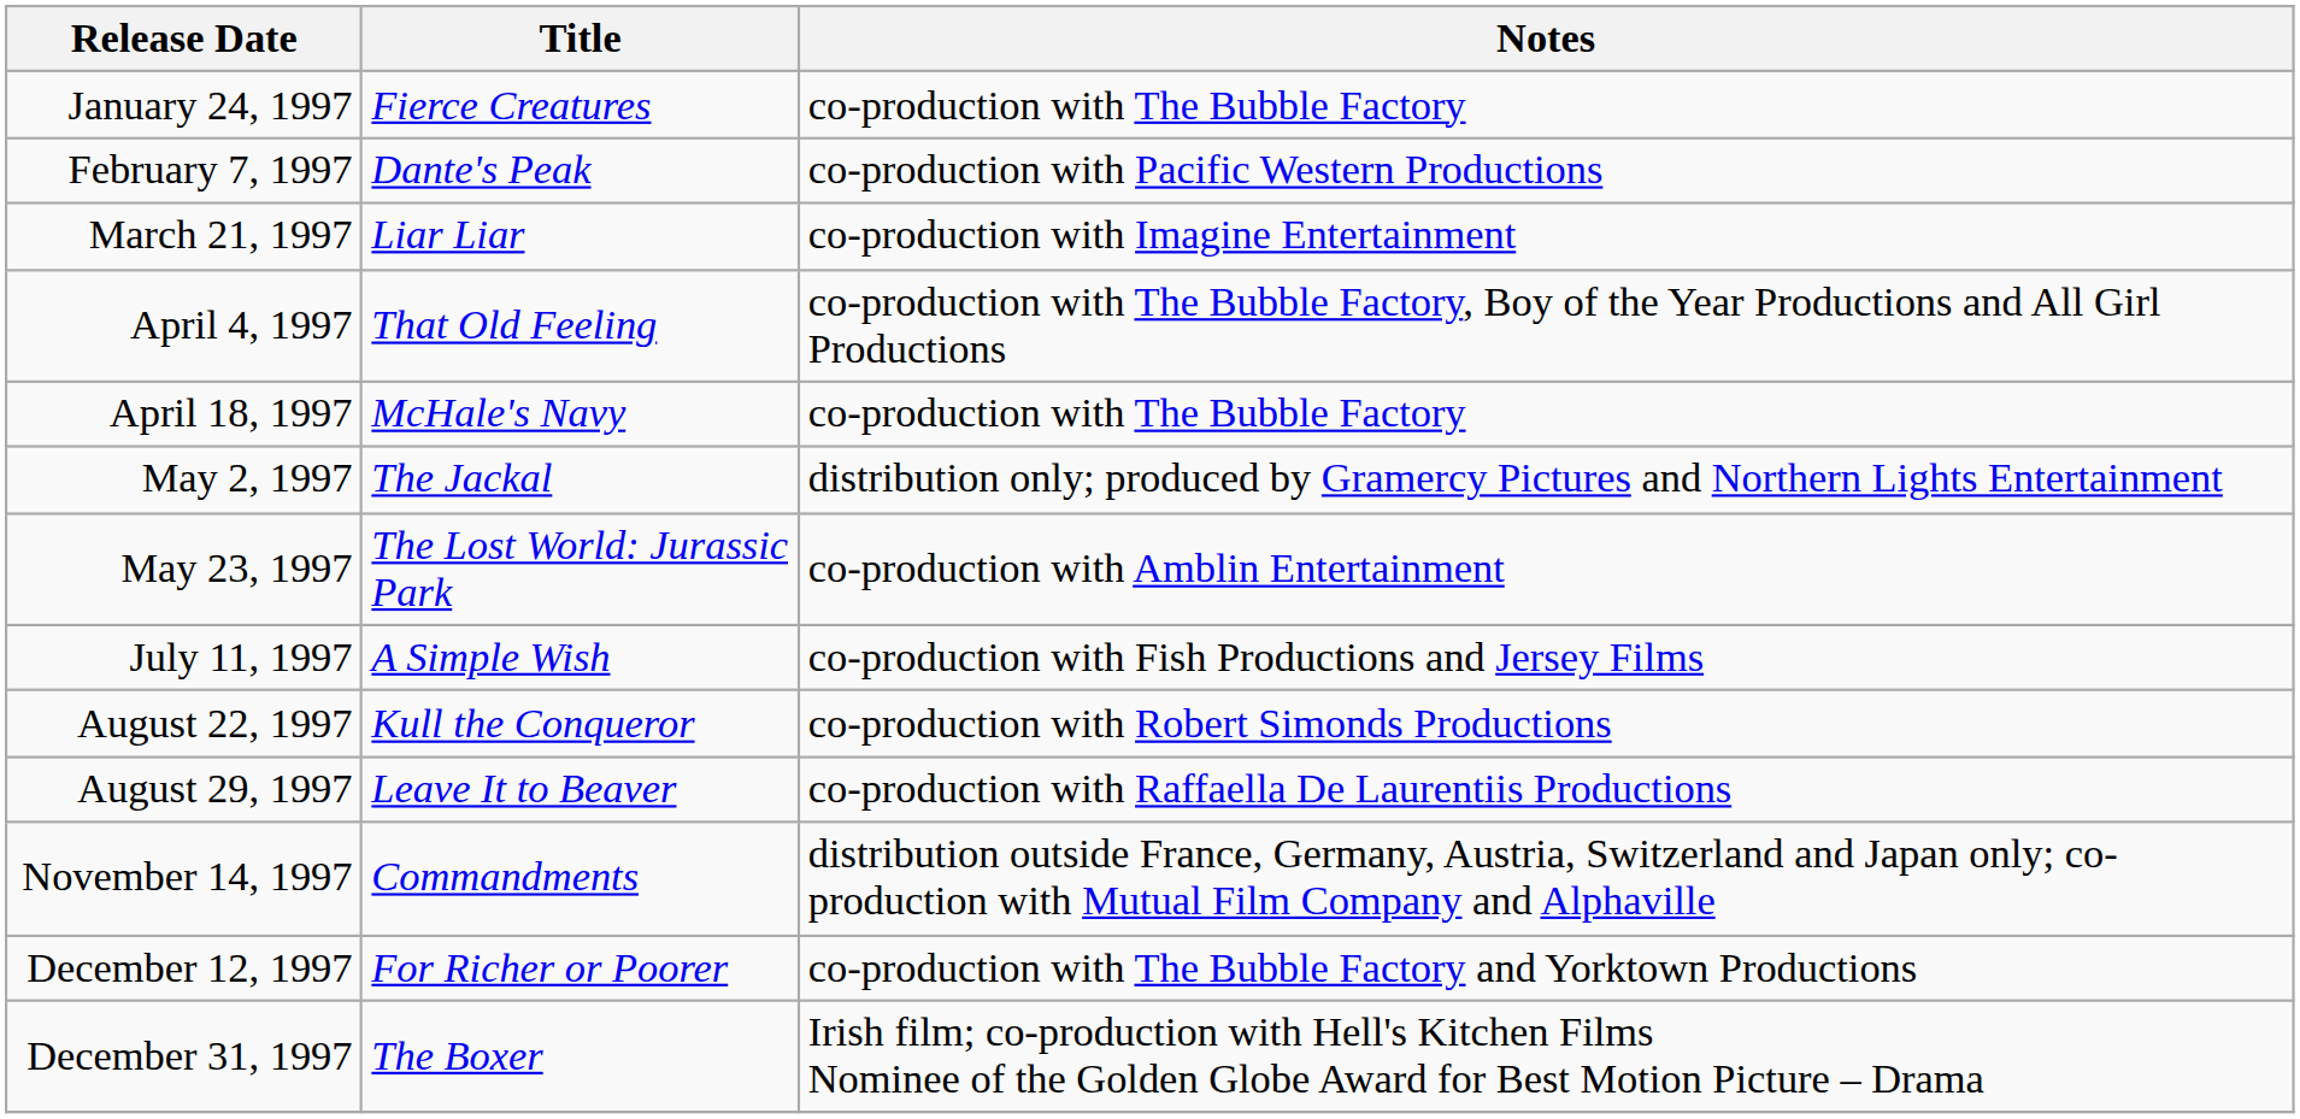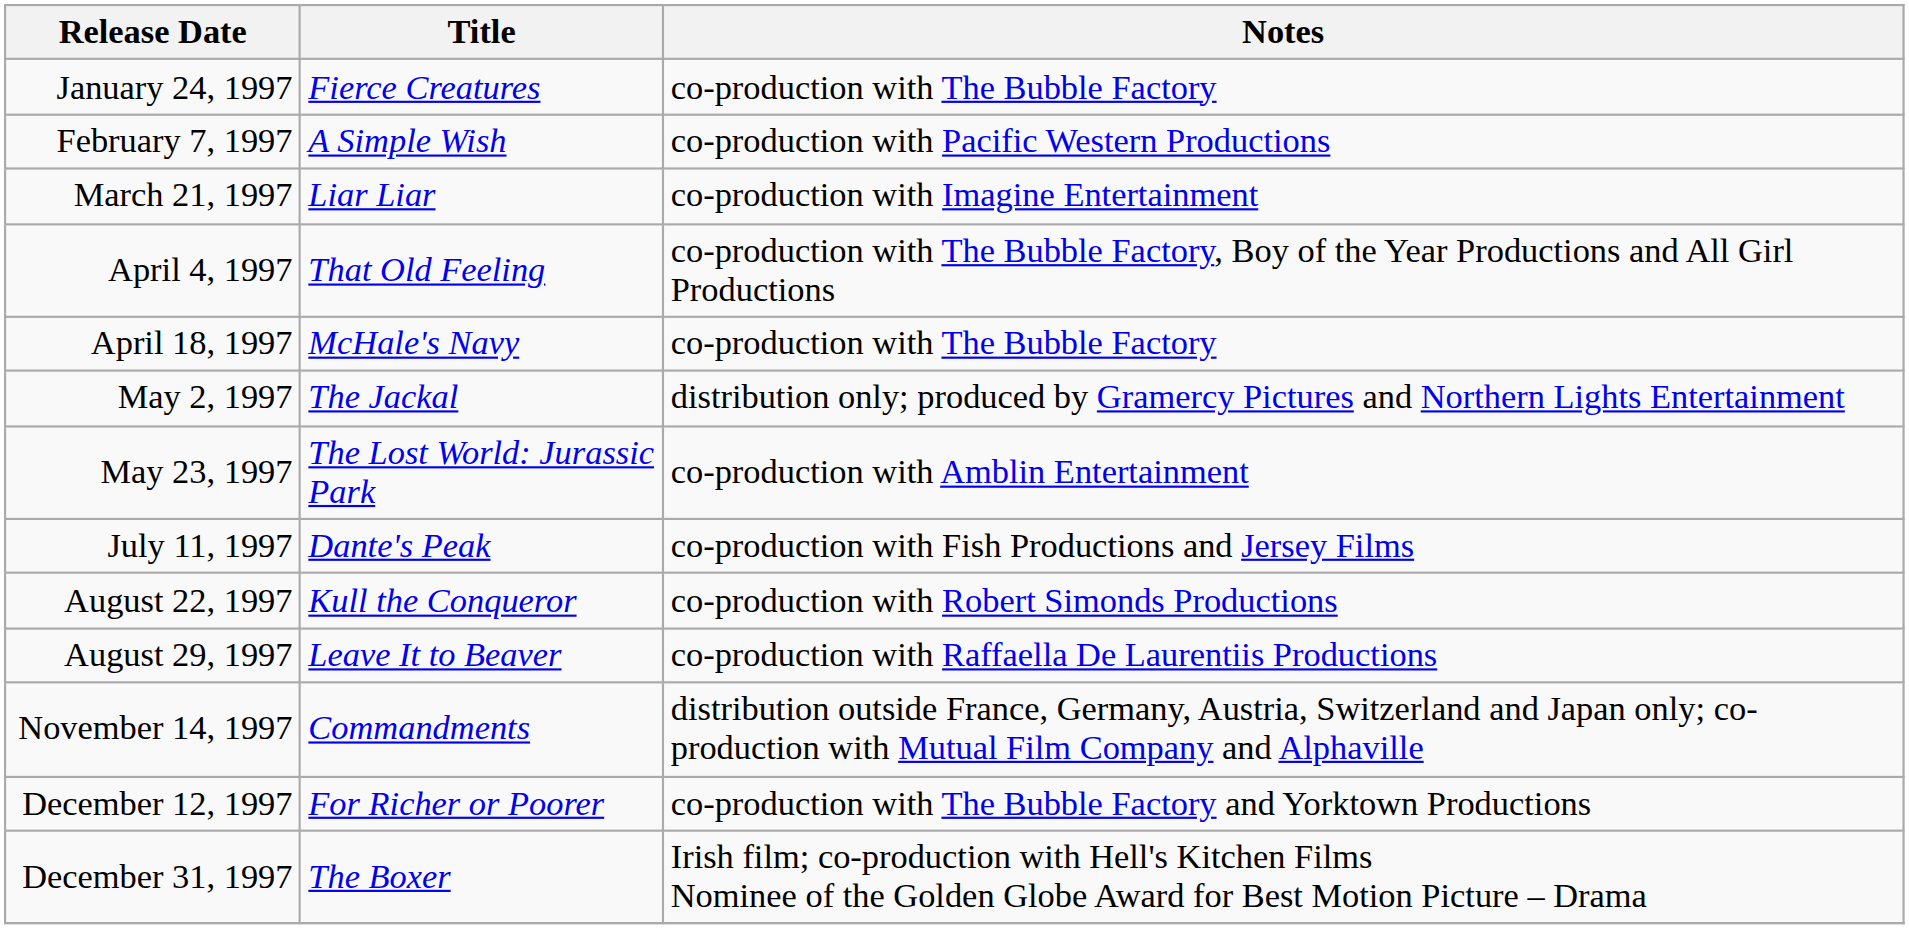 <table class="wikitable sortable" style="width:100%;">
 <tr>
 <th scope="col" style="width:130px;">Release Date</th>
 <th>Title</th>
 <th>Notes</th>
 </tr>
 <tr>
 <td style="text-align:right;">January 24, 1997</td>
 <td><em><a href='#'>Fierce Creatures</a></em></td>
 <td>co-production with <a href='#'>The Bubble Factory</a></td>
 </tr>
 <tr>
 <td style="text-align:right;">February 7, 1997</td>
-<td><em><a href='#'>Dante's Peak</a></em></td>
+<td><em><a href='#'>A Simple Wish</a></em></td>
 <td>co-production with <a href='#'>Pacific Western Productions</a></td>
 </tr>
 <tr>
 <td style="text-align:right;">March 21, 1997</td>
 <td><em><a href='#'>Liar Liar</a></em></td>
 <td>co-production with <a href='#'>Imagine Entertainment</a></td>
 </tr>
 <tr>
 <td style="text-align:right;">April 4, 1997</td>
 <td><em><a href='#'>That Old Feeling</a></em></td>
 <td>co-production with <a href='#'>The Bubble Factory</a>, Boy of the Year Productions and All Girl Productions</td>
 </tr>
 <tr>
 <td style="text-align:right;">April 18, 1997</td>
 <td><em><a href='#'>McHale's Navy</a></em></td>
 <td>co-production with <a href='#'>The Bubble Factory</a></td>
 </tr>
 <tr>
 <td style="text-align:right;">May 2, 1997</td>
 <td><em><a href='#'>The Jackal</a></em></td>
 <td>distribution only; produced by <a href='#'>Gramercy Pictures</a> and <a href='#'>Northern Lights Entertainment</a></td>
 </tr>
 <tr>
 <td style="text-align:right;">May 23, 1997</td>
 <td><em><a href='#'>The Lost World: Jurassic Park</a></em></td>
 <td>co-production with <a href='#'>Amblin Entertainment</a></td>
 </tr>
 <tr>
 <td style="text-align:right;">July 11, 1997</td>
-<td><em><a href='#'>A Simple Wish</a></em></td>
+<td><em><a href='#'>Dante's Peak</a></em></td>
 <td>co-production with Fish Productions and <a href='#'>Jersey Films</a></td>
 </tr>
 <tr>
 <td style="text-align:right;">August 22, 1997</td>
 <td><em><a href='#'>Kull the Conqueror</a></em></td>
 <td>co-production with <a href='#'>Robert Simonds Productions</a></td>
 </tr>
 <tr>
 <td style="text-align:right;">August 29, 1997</td>
 <td><em><a href='#'>Leave It to Beaver</a></em></td>
 <td>co-production with <a href='#'>Raffaella De Laurentiis Productions</a></td>
 </tr>
 <tr>
 <td style="text-align:right;">November 14, 1997</td>
 <td><em><a href='#'>Commandments</a></em></td>
 <td>distribution outside France, Germany, Austria, Switzerland and Japan only; co-production with <a href='#'>Mutual Film Company</a> and <a href='#'>Alphaville</a></td>
 </tr>
 <tr>
 <td style="text-align:right;">December 12, 1997</td>
 <td><em><a href='#'>For Richer or Poorer</a></em></td>
 <td>co-production with <a href='#'>The Bubble Factory</a> and Yorktown Productions</td>
 </tr>
 <tr>
 <td style="text-align:right;">December 31, 1997</td>
 <td><em><a href='#'>The Boxer</a></em></td>
 <td>Irish film; co-production with Hell's Kitchen Films<br>Nominee of the Golden Globe Award for Best Motion Picture – Drama</td>
 </tr>
 <tr>
 </tr>
 </table>
